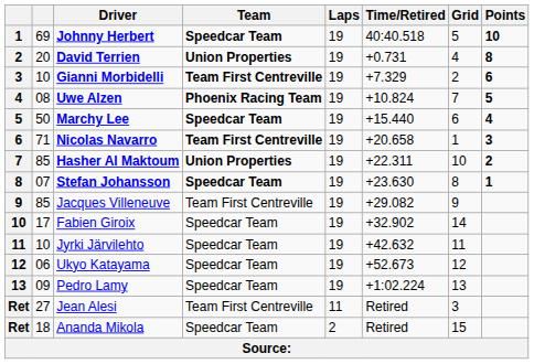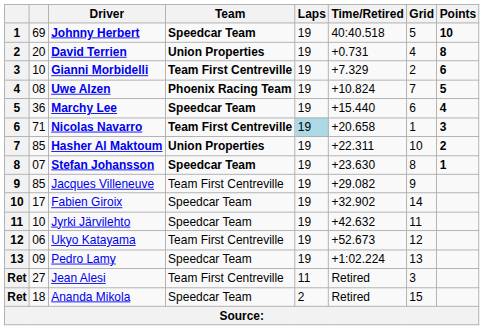 <table class="wikitable" style="font-size: 85%">
 <tr>
 <th></th>
 <th></th>
 <th>Driver</th>
 <th>Team</th>
 <th>Laps</th>
 <th>Time/Retired</th>
 <th>Grid</th>
 <th>Points</th>
 </tr>
 <tr>
 <th>1</th>
 <td>69</td>
 <td> <strong><a href='#'>Johnny Herbert</a></strong></td>
 <td><strong>Speedcar Team</strong></td>
 <td>19</td>
 <td>40:40.518</td>
 <td>5</td>
 <td><strong>10</strong></td>
 </tr>
 <tr>
 <th>2</th>
 <td>20</td>
 <td> <strong><a href='#'>David Terrien</a></strong></td>
 <td><strong>Union Properties</strong></td>
 <td>19</td>
 <td>+0.731</td>
 <td>4</td>
 <td><strong>8</strong></td>
 </tr>
 <tr>
 <th>3</th>
 <td>10</td>
 <td> <strong><a href='#'>Gianni Morbidelli</a></strong></td>
 <td><strong>Team First Centreville</strong></td>
 <td>19</td>
 <td>+7.329</td>
 <td>2</td>
 <td><strong>6</strong></td>
 </tr>
 <tr>
 <th>4</th>
 <td>08</td>
 <td> <strong><a href='#'>Uwe Alzen</a></strong></td>
 <td><strong>Phoenix Racing Team</strong></td>
 <td>19</td>
 <td>+10.824</td>
 <td>7</td>
 <td><strong>5</strong></td>
 </tr>
 <tr>
 <th>5</th>
-<td>50</td>
+<td>36</td>
 <td> <strong><a href='#'>Marchy Lee</a></strong></td>
 <td><strong>Speedcar Team</strong></td>
 <td>19</td>
 <td>+15.440</td>
 <td>6</td>
 <td><strong>4</strong></td>
 </tr>
 <tr>
 <th>6</th>
 <td>71</td>
 <td> <strong><a href='#'>Nicolas Navarro</a></strong></td>
 <td><strong>Team First Centreville</strong></td>
-<td>19</td>
+<td style="background: lightblue;">19</td>
 <td>+20.658</td>
 <td>1</td>
 <td><strong>3</strong></td>
 </tr>
 <tr>
 <th>7</th>
 <td>85</td>
 <td> <strong><a href='#'>Hasher Al Maktoum</a></strong></td>
 <td><strong>Union Properties</strong></td>
 <td>19</td>
 <td>+22.311</td>
 <td>10</td>
 <td><strong>2</strong></td>
 </tr>
 <tr>
 <th>8</th>
 <td>07</td>
 <td> <strong><a href='#'>Stefan Johansson</a></strong></td>
 <td><strong>Speedcar Team</strong></td>
 <td>19</td>
 <td>+23.630</td>
 <td>8</td>
 <td><strong>1</strong></td>
 </tr>
 <tr>
 <th>9</th>
 <td>85</td>
 <td> <a href='#'>Jacques Villeneuve</a></td>
 <td>Team First Centreville</td>
 <td>19</td>
 <td>+29.082</td>
 <td>9</td>
 <td></td>
 </tr>
 <tr>
 <th>10</th>
 <td>17</td>
 <td> <a href='#'>Fabien Giroix</a></td>
 <td>Speedcar Team</td>
 <td>19</td>
 <td>+32.902</td>
 <td>14</td>
 <td></td>
 </tr>
 <tr>
 <th>11</th>
 <td>10</td>
 <td> <a href='#'>Jyrki Järvilehto</a></td>
 <td>Speedcar Team</td>
 <td>19</td>
 <td>+42.632</td>
 <td>11</td>
 <td></td>
 </tr>
 <tr>
 <th>12</th>
 <td>06</td>
 <td> <a href='#'>Ukyo Katayama</a></td>
-<td>Speedcar Team</td>
+<td>Team First Centreville</td>
 <td>19</td>
 <td>+52.673</td>
 <td>12</td>
 <td></td>
 </tr>
 <tr>
 <th>13</th>
 <td>09</td>
 <td> <a href='#'>Pedro Lamy</a></td>
 <td>Speedcar Team</td>
 <td>19</td>
 <td>+1:02.224</td>
 <td>13</td>
 <td></td>
 </tr>
 <tr>
 <th>Ret</th>
 <td>27</td>
 <td> <a href='#'>Jean Alesi</a></td>
 <td>Team First Centreville</td>
 <td>11</td>
 <td>Retired</td>
 <td>3</td>
 <td></td>
 </tr>
 <tr>
 <th>Ret</th>
 <td>18</td>
 <td> <a href='#'>Ananda Mikola</a></td>
 <td>Speedcar Team</td>
 <td>2</td>
 <td>Retired</td>
 <td>15</td>
 <td></td>
 </tr>
 <tr>
 <th colspan="8">Source:</th>
 </tr>
 </table>
